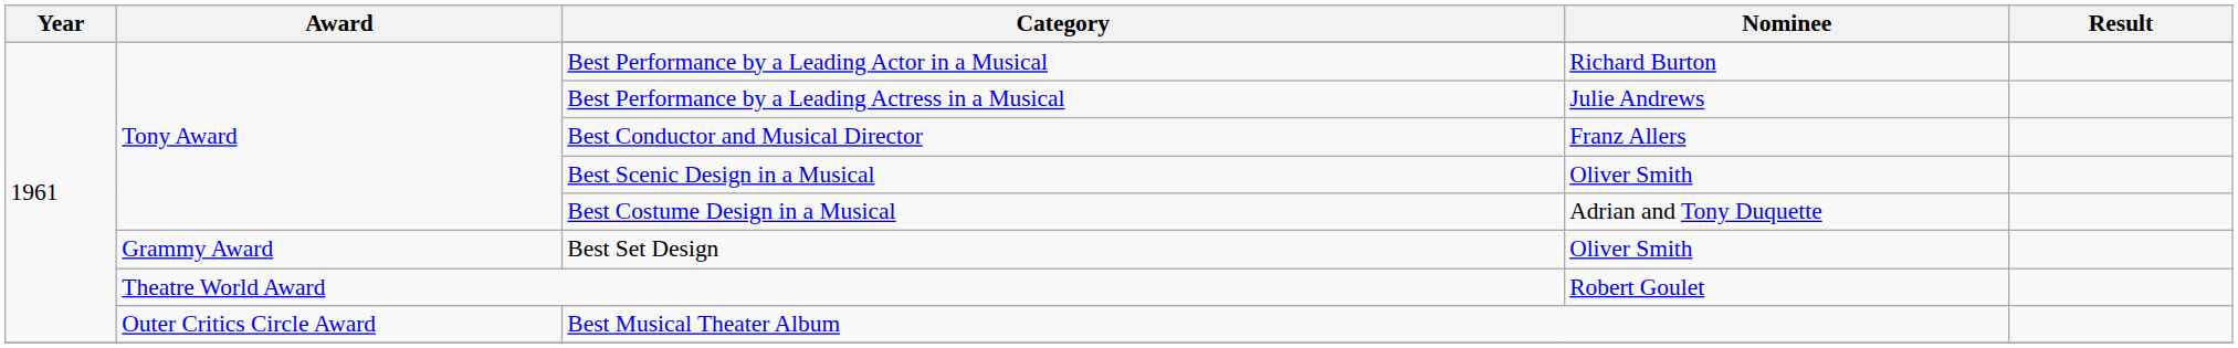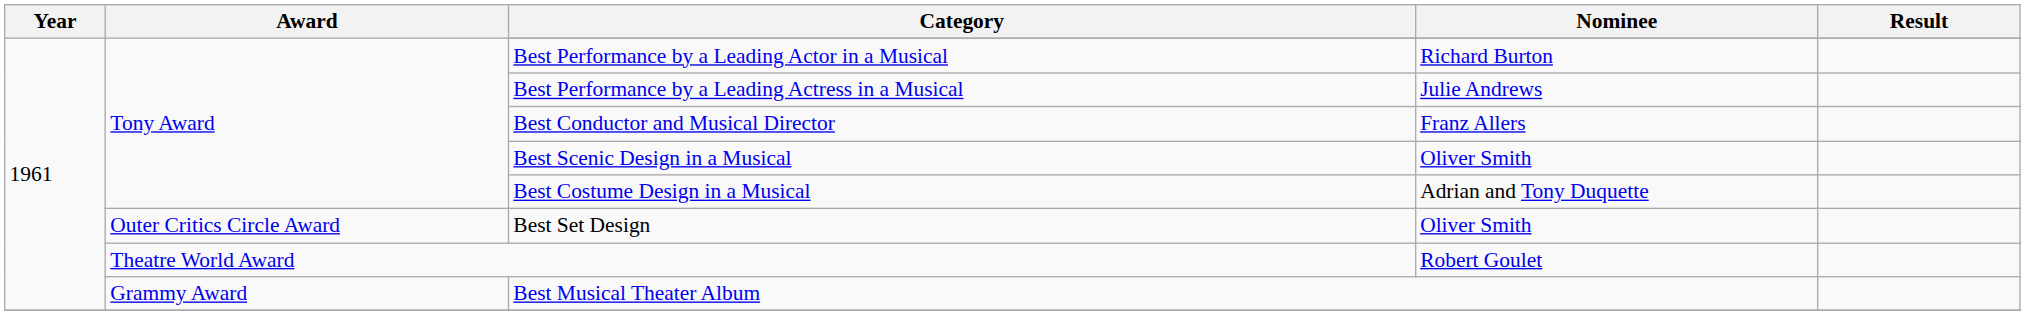 <table class="wikitable" style="width:95%;">
 <tr>
 <th style="width:5%;">Year</th>
 <th style="width:20%;">Award</th>
 <th style="width:45%;">Category</th>
 <th style="width:20%;">Nominee</th>
 <th style="width:10%;">Result</th>
 </tr>
 <tr>
 <td rowspan="9">1961</td>
 <td rowspan="6"><a href='#'>Tony Award</a></td>
 </tr>
 <tr>
 <td><a href='#'>Best Performance by a Leading Actor in a Musical</a></td>
 <td><a href='#'>Richard Burton</a></td>
 <td></td>
 </tr>
 <tr>
 <td><a href='#'>Best Performance by a Leading Actress in a Musical</a></td>
 <td><a href='#'>Julie Andrews</a></td>
 <td></td>
 </tr>
 <tr>
 <td><a href='#'>Best Conductor and Musical Director</a></td>
 <td><a href='#'>Franz Allers</a></td>
 <td></td>
 </tr>
 <tr>
 <td><a href='#'>Best Scenic Design in a Musical</a></td>
 <td><a href='#'>Oliver Smith</a></td>
 <td></td>
 </tr>
 <tr>
 <td><a href='#'>Best Costume Design in a Musical</a></td>
 <td>Adrian and <a href='#'>Tony Duquette</a></td>
 <td></td>
 </tr>
 <tr>
-<td><a href='#'>Grammy Award</a></td>
+<td><a href='#'>Outer Critics Circle Award</a></td>
 <td>Best Set Design</td>
 <td><a href='#'>Oliver Smith</a></td>
 <td></td>
 </tr>
 <tr>
 <td colspan=2><a href='#'>Theatre World Award</a></td>
 <td><a href='#'>Robert Goulet</a></td>
 <td></td>
 </tr>
 <tr>
-<td><a href='#'>Outer Critics Circle Award</a></td>
+<td><a href='#'>Grammy Award</a></td>
 <td colspan="2"><a href='#'>Best Musical Theater Album</a></td>
 <td></td>
 </tr>
 <tr>
 </tr>
 </table>
